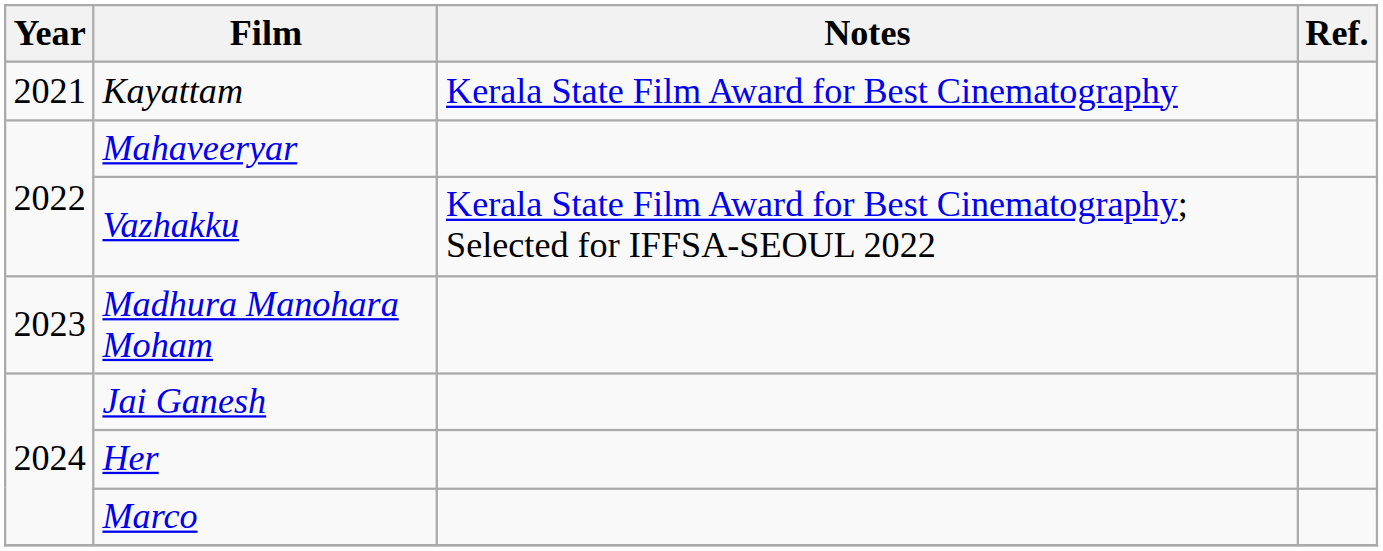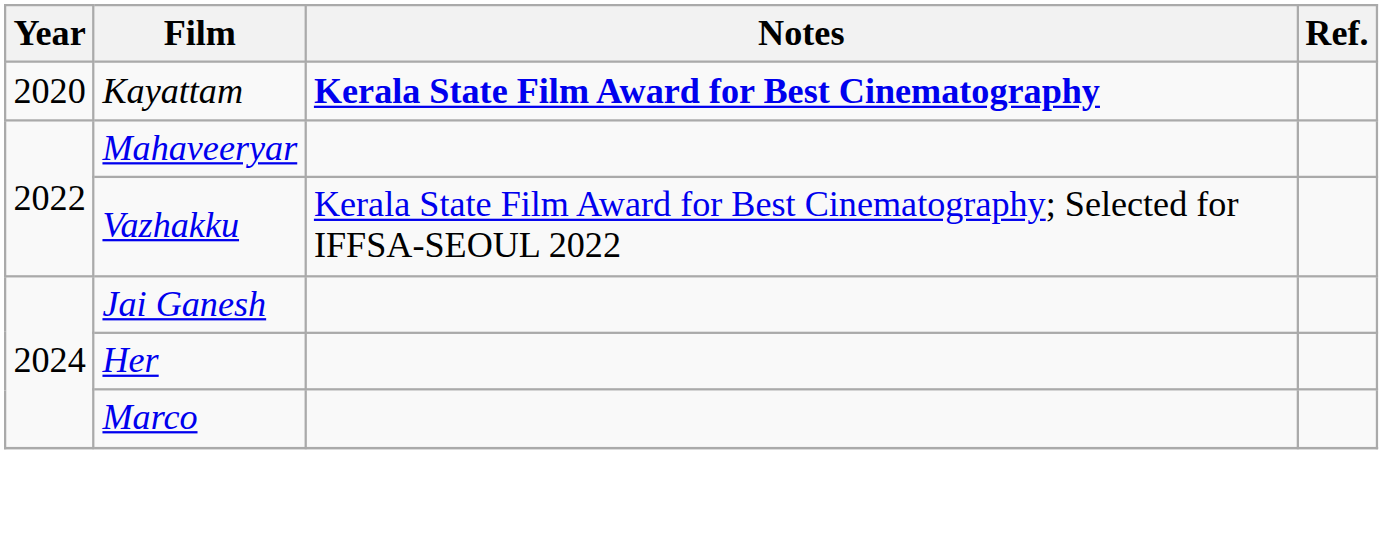 <table class="wikitable sortable">
 <tr>
 <th>Year</th>
 <th>Film</th>
 <th>Notes</th>
 <th>Ref.</th>
 </tr>
 <tr>
-<td>2021</td>
+<td>2020</td>
 <td><em>Kayattam</em></td>
-<td><a href='#'>Kerala State Film Award for Best Cinematography</a></td>
+<td><strong><a href='#'>Kerala State Film Award for Best Cinematography</a></strong></td>
 <td></td>
 </tr>
 <tr>
 <td rowspan="2">2022</td>
 <td><em><a href='#'>Mahaveeryar</a></em></td>
 <td></td>
 <td></td>
 </tr>
 <tr>
 <td><em><a href='#'>Vazhakku</a></em></td>
 <td><a href='#'>Kerala State Film Award for Best Cinematography</a>; Selected for IFFSA-SEOUL 2022</td>
-<td></td>
-</tr>
-<tr>
-<td>2023</td>
-<td><em><a href='#'>Madhura Manohara Moham</a></em></td>
-<td></td>
 <td></td>
 </tr>
 <tr>
 <td rowspan="3">2024</td>
 <td><em><a href='#'>Jai Ganesh</a></em></td>
 <td></td>
 <td></td>
 </tr>
 <tr>
 <td><em><a href='#'>Her</a></em></td>
 <td></td>
 <td></td>
 </tr>
 <tr>
 <td><em><a href='#'>Marco</a></em></td>
 <td></td>
 <td></td>
 </tr>
 <tr>
 </tr>
 </table>
